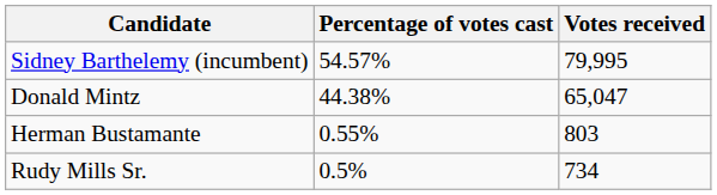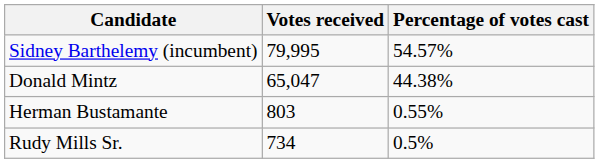 <table class="wikitable">
 <tr>
 <th>Candidate</th>
+<th>Votes received</th>
 <th>Percentage of votes cast</th>
-<th>Votes received</th>
 </tr>
 <tr>
 <td><a href='#'>Sidney Barthelemy</a> (incumbent)</td>
+<td>79,995</td>
 <td>54.57%</td>
-<td>79,995</td>
 </tr>
 <tr>
 <td>Donald Mintz</td>
+<td>65,047</td>
 <td>44.38%</td>
-<td>65,047</td>
 </tr>
 <tr>
 <td>Herman Bustamante</td>
+<td>803</td>
 <td>0.55%</td>
-<td>803</td>
 </tr>
 <tr>
 <td>Rudy Mills Sr.</td>
+<td>734</td>
 <td>0.5%</td>
-<td>734</td>
 </tr>
 </table>
